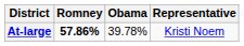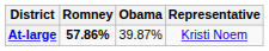 <table class=wikitable>
 <tr>
 <th>District</th>
 <th>Romney</th>
 <th>Obama</th>
 <th>Representative</th>
 </tr>
 <tr align=center>
 <th><a href='#'>At-large</a></th>
 <td><strong>57.86%</strong></td>
-<td>39.78%</td>
+<td>39.87%</td>
 <td><a href='#'>Kristi Noem</a></td>
 </tr>
 </table>
